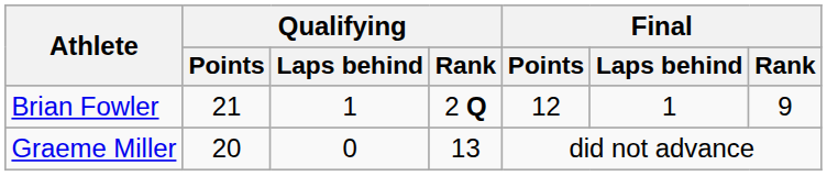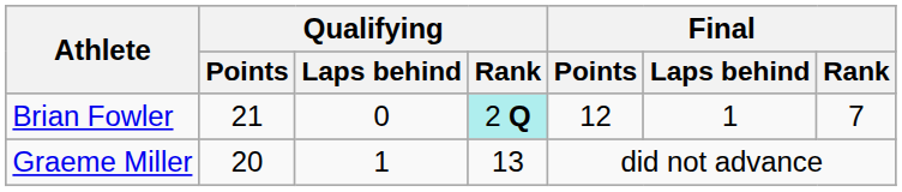 <table class=wikitable style="font-size:90%;">
 <tr>
 <th rowspan=2>Athlete</th>
 <th colspan=3>Qualifying</th>
 <th colspan=3>Final</th>
 </tr>
 <tr style="font-size:95%">
 <th>Points</th>
 <th>Laps behind</th>
 <th>Rank</th>
 <th>Points</th>
 <th>Laps behind</th>
 <th>Rank</th>
 </tr>
 <tr align=center>
 <td align=left><a href='#'>Brian Fowler</a></td>
 <td>21</td>
-<td>1</td>
-<td>2 <strong>Q</strong></td>
+<td>0</td>
+<td style="background: paleturquoise;">2 <strong>Q</strong></td>
 <td>12</td>
 <td>1</td>
-<td>9</td>
+<td>7</td>
 </tr>
 <tr align=center>
 <td align=left><a href='#'>Graeme Miller</a></td>
 <td>20</td>
-<td>0</td>
+<td>1</td>
 <td>13</td>
 <td colspan=3>did not advance</td>
 </tr>
 </table>
